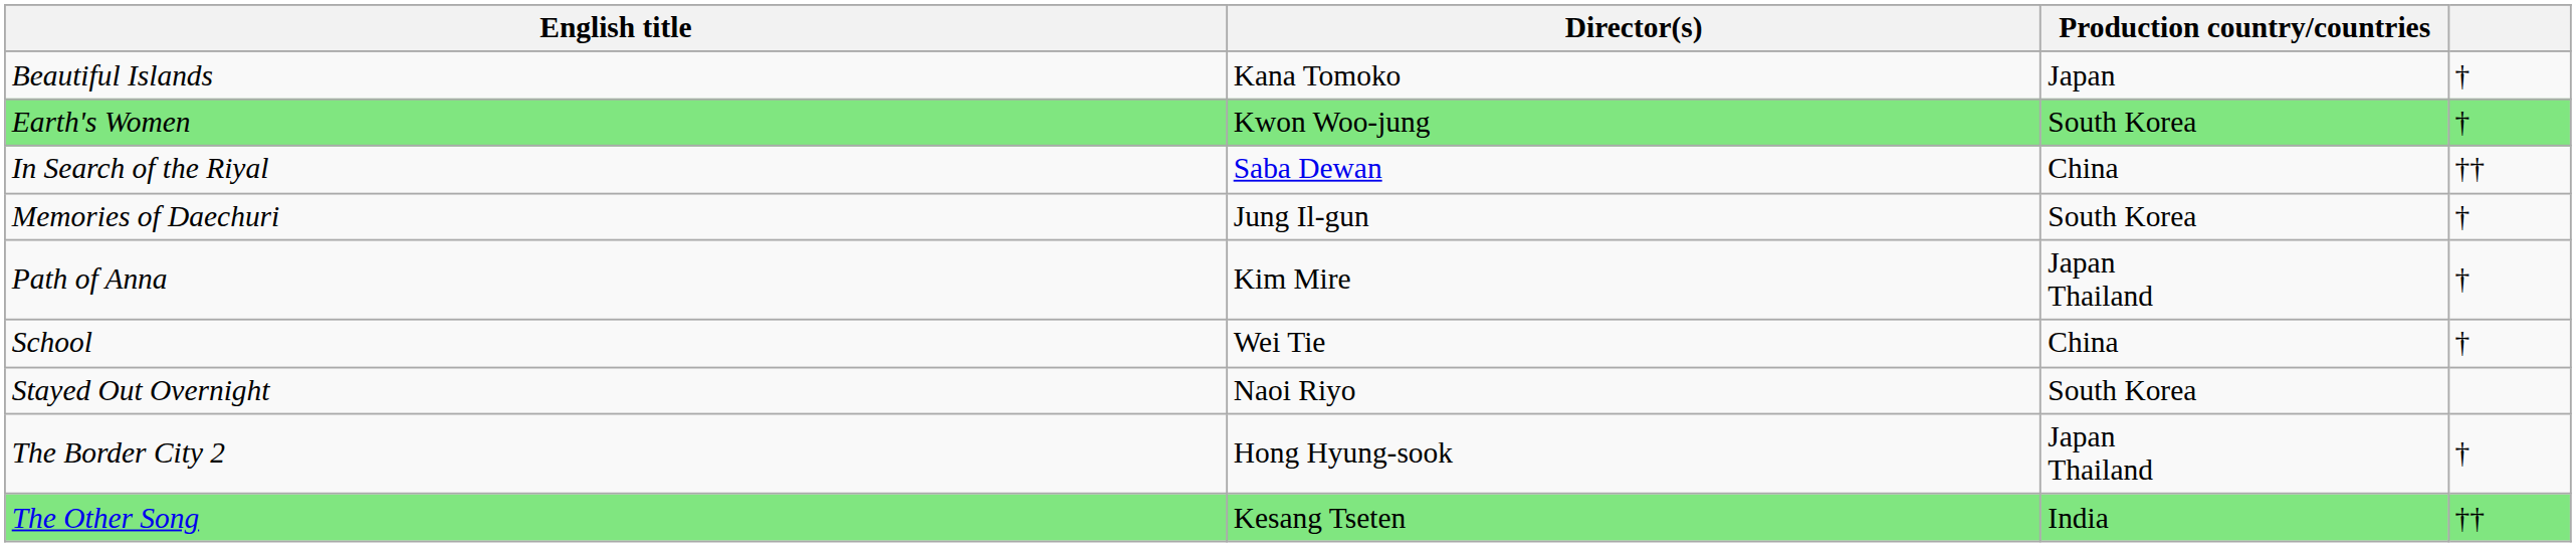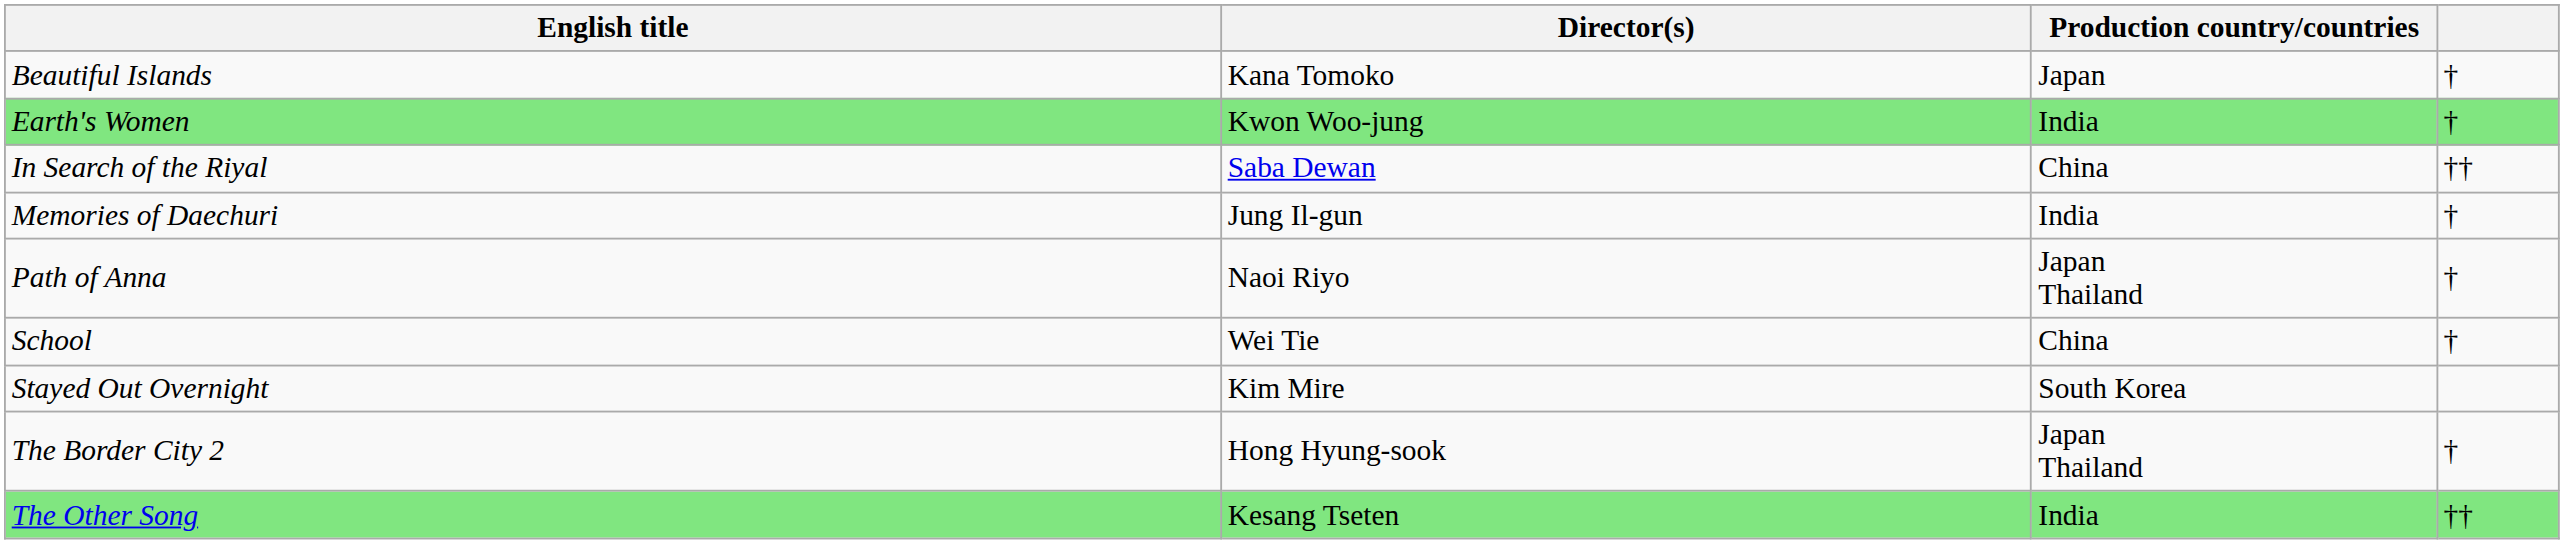 <table class="sortable wikitable" width="70%" cellpadding="5">
 <tr>
 <th width="30%">English title</th>
 <th width="20%">Director(s)</th>
 <th width="10%">Production country/countries</th>
 <th width="3%"></th>
 </tr>
 <tr>
 <td><em>Beautiful Islands</em></td>
 <td>Kana Tomoko</td>
 <td>Japan</td>
 <td>†</td>
 </tr>
 <tr style="background:#80E680;">
 <td><em>Earth's Women</em></td>
 <td>Kwon Woo-jung</td>
-<td>South Korea</td>
+<td>India</td>
 <td>†</td>
 </tr>
 <tr>
 <td><em>In Search of the Riyal</em></td>
 <td><a href='#'>Saba Dewan</a></td>
 <td>China</td>
 <td>††</td>
 </tr>
 <tr>
 <td><em>Memories of Daechuri</em></td>
 <td>Jung Il-gun</td>
-<td>South Korea</td>
+<td>India</td>
 <td>†</td>
 </tr>
 <tr>
 <td><em>Path of Anna</em></td>
-<td>Kim Mire</td>
+<td>Naoi Riyo</td>
 <td>Japan<br>Thailand</td>
 <td>†</td>
 </tr>
 <tr>
 <td><em>School</em></td>
 <td>Wei Tie</td>
 <td>China</td>
 <td>†</td>
 </tr>
 <tr>
 <td><em>Stayed Out Overnight</em></td>
-<td>Naoi Riyo</td>
+<td>Kim Mire</td>
 <td>South Korea</td>
 <td></td>
 </tr>
 <tr>
 <td><em>The Border City 2</em></td>
 <td>Hong Hyung-sook</td>
 <td>Japan<br>Thailand</td>
 <td>†</td>
 </tr>
 <tr style="background:#80E680;">
 <td><em><a href='#'>The Other Song</a></em></td>
 <td>Kesang Tseten</td>
 <td>India</td>
 <td>††</td>
 </tr>
 </table>
